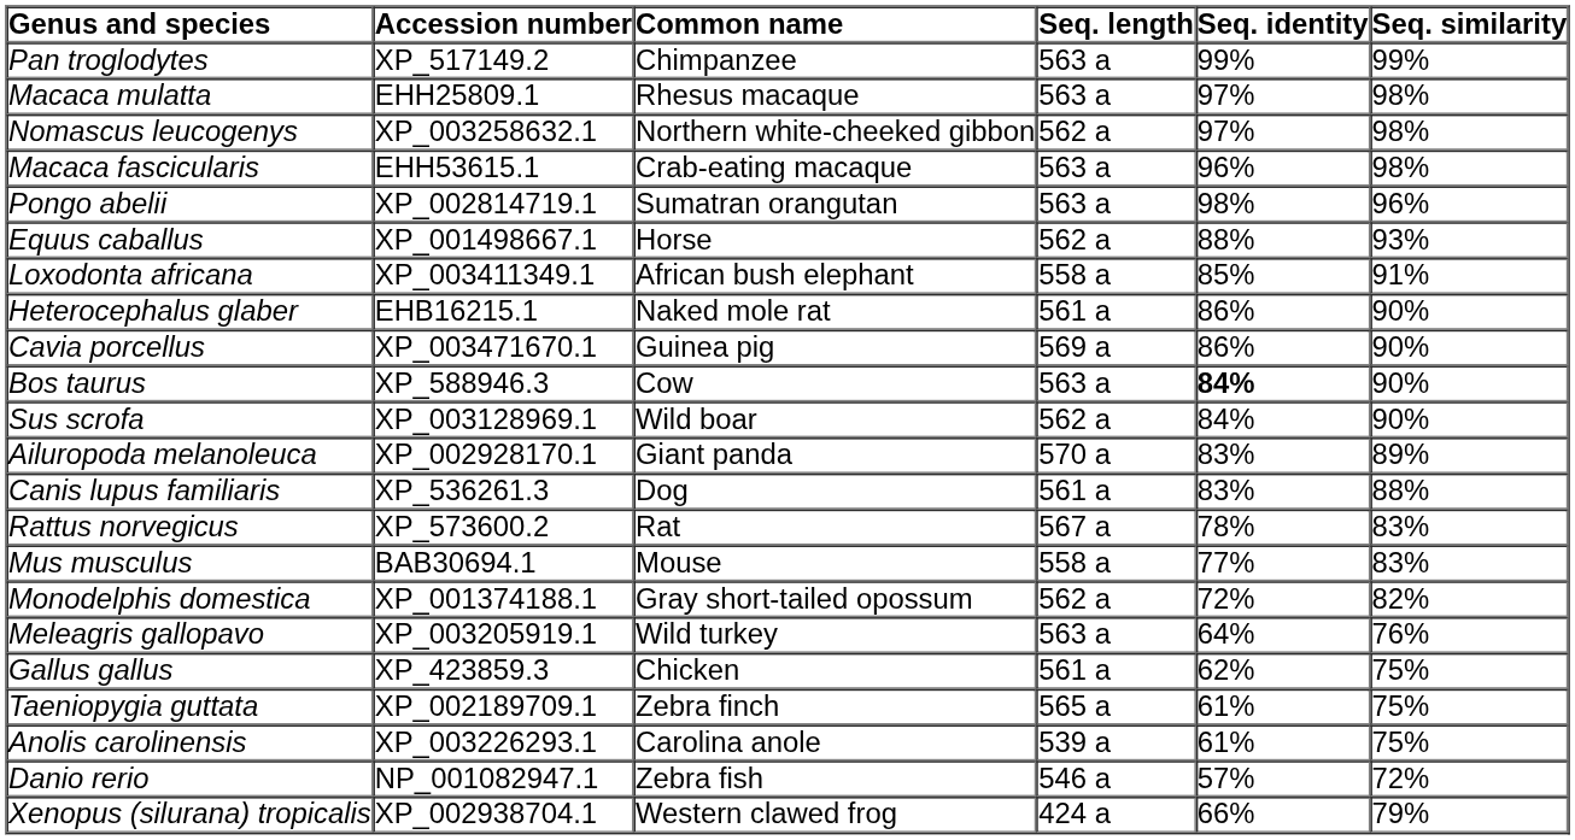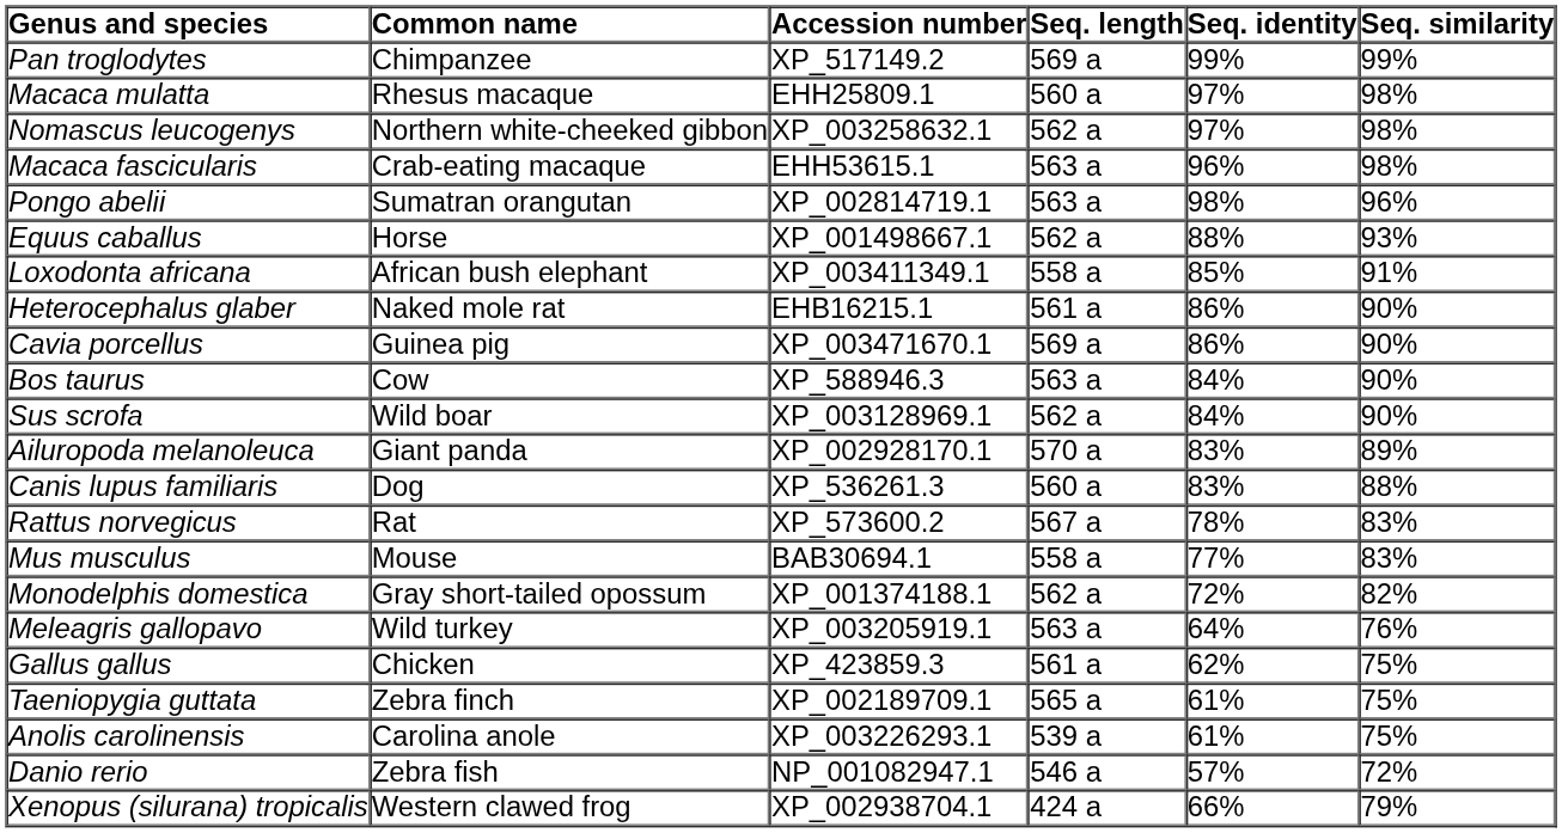 <table border="1" cellspacing="0" cellpadding="0">
 <tr>
 <td nowrap="" valign="top"><strong>Genus and species</strong></td>
+<td nowrap="" valign="top"><strong>Common name</strong></td>
 <td nowrap="" valign="top"><strong>Accession number</strong></td>
-<td nowrap="" valign="top"><strong>Common name</strong></td>
 <td nowrap="" valign="top"><strong>Seq. length</strong></td>
 <td nowrap="" valign="top"><strong>Seq. identity</strong></td>
 <td nowrap="" valign="top"><strong>Seq. similarity</strong></td>
 </tr>
 <tr>
 <td nowrap="" valign="top"><em>Pan troglodytes</em></td>
+<td nowrap="" valign="top">Chimpanzee</td>
 <td nowrap="" valign="top">XP_517149.2</td>
-<td nowrap="" valign="top">Chimpanzee</td>
-<td nowrap="" valign="top">563 a</td>
+<td nowrap="" valign="top">569 a</td>
 <td nowrap="" valign="top">99%</td>
 <td nowrap="" valign="top">99%</td>
 </tr>
 <tr>
 <td nowrap="" valign="top"><em>Macaca mulatta</em></td>
+<td nowrap="" valign="top">Rhesus macaque</td>
 <td nowrap="" valign="top">EHH25809.1</td>
-<td nowrap="" valign="top">Rhesus macaque</td>
-<td nowrap="" valign="top">563 a</td>
+<td nowrap="" valign="top">560 a</td>
 <td nowrap="" valign="top">97%</td>
 <td nowrap="" valign="top">98%</td>
 </tr>
 <tr>
 <td nowrap="" valign="top"><em>Nomascus leucogenys</em></td>
+<td nowrap="" valign="top">Northern white-cheeked gibbon</td>
 <td nowrap="" valign="top">XP_003258632.1</td>
-<td nowrap="" valign="top">Northern white-cheeked gibbon</td>
 <td nowrap="" valign="top">562 a</td>
 <td nowrap="" valign="top">97%</td>
 <td nowrap="" valign="top">98%</td>
 </tr>
 <tr>
 <td nowrap="" valign="top"><em>Macaca fascicularis</em></td>
+<td nowrap="" valign="top">Crab-eating macaque</td>
 <td nowrap="" valign="top">EHH53615.1</td>
-<td nowrap="" valign="top">Crab-eating macaque</td>
 <td nowrap="" valign="top">563 a</td>
 <td nowrap="" valign="top">96%</td>
 <td nowrap="" valign="top">98%</td>
 </tr>
 <tr>
 <td nowrap="" valign="top"><em>Pongo abelii</em></td>
+<td nowrap="" valign="top">Sumatran orangutan</td>
 <td nowrap="" valign="top">XP_002814719.1</td>
-<td nowrap="" valign="top">Sumatran orangutan</td>
 <td nowrap="" valign="top">563 a</td>
 <td nowrap="" valign="top">98%</td>
 <td nowrap="" valign="top">96%</td>
 </tr>
 <tr>
 <td nowrap="" valign="top"><em>Equus caballus</em></td>
+<td nowrap="" valign="top">Horse</td>
 <td nowrap="" valign="top">XP_001498667.1</td>
-<td nowrap="" valign="top">Horse</td>
 <td nowrap="" valign="top">562 a</td>
 <td nowrap="" valign="top">88%</td>
 <td nowrap="" valign="top">93%</td>
 </tr>
 <tr>
 <td nowrap="" valign="top"><em>Loxodonta africana</em></td>
+<td nowrap="" valign="top">African bush elephant</td>
 <td nowrap="" valign="top">XP_003411349.1</td>
-<td nowrap="" valign="top">African bush elephant</td>
 <td nowrap="" valign="top">558 a</td>
 <td nowrap="" valign="top">85%</td>
 <td nowrap="" valign="top">91%</td>
 </tr>
 <tr>
 <td nowrap="" valign="top"><em>Heterocephalus glaber</em></td>
+<td nowrap="" valign="top">Naked mole rat</td>
 <td nowrap="" valign="top">EHB16215.1</td>
-<td nowrap="" valign="top">Naked mole rat</td>
 <td nowrap="" valign="top">561 a</td>
 <td nowrap="" valign="top">86%</td>
 <td nowrap="" valign="top">90%</td>
 </tr>
 <tr>
 <td nowrap="" valign="top"><em>Cavia porcellus</em></td>
+<td nowrap="" valign="top">Guinea pig</td>
 <td nowrap="" valign="top">XP_003471670.1</td>
-<td nowrap="" valign="top">Guinea pig</td>
 <td nowrap="" valign="top">569 a</td>
 <td nowrap="" valign="top">86%</td>
 <td nowrap="" valign="top">90%</td>
 </tr>
 <tr>
 <td nowrap="" valign="top"><em>Bos taurus </em></td>
+<td nowrap="" valign="top">Cow</td>
 <td nowrap="" valign="top">XP_588946.3</td>
-<td nowrap="" valign="top">Cow</td>
 <td nowrap="" valign="top">563 a</td>
-<td nowrap="" valign="top"><strong>84%</strong></td>
+<td nowrap="" valign="top">84%</td>
 <td nowrap="" valign="top">90%</td>
 </tr>
 <tr>
 <td nowrap="" valign="top"><em>Sus scrofa </em></td>
+<td nowrap="" valign="top">Wild boar</td>
 <td nowrap="" valign="top">XP_003128969.1</td>
-<td nowrap="" valign="top">Wild boar</td>
 <td nowrap="" valign="top">562 a</td>
 <td nowrap="" valign="top">84%</td>
 <td nowrap="" valign="top">90%</td>
 </tr>
 <tr>
 <td nowrap="" valign="top"><em>Ailuropoda melanoleuca</em></td>
+<td nowrap="" valign="top">Giant panda</td>
 <td nowrap="" valign="top">XP_002928170.1</td>
-<td nowrap="" valign="top">Giant panda</td>
 <td nowrap="" valign="top">570 a</td>
 <td nowrap="" valign="top">83%</td>
 <td nowrap="" valign="top">89%</td>
 </tr>
 <tr>
 <td nowrap="" valign="top"><em>Canis lupus familiaris</em></td>
+<td nowrap="" valign="top">Dog</td>
 <td nowrap="" valign="top">XP_536261.3</td>
-<td nowrap="" valign="top">Dog</td>
-<td nowrap="" valign="top">561 a</td>
+<td nowrap="" valign="top">560 a</td>
 <td nowrap="" valign="top">83%</td>
 <td nowrap="" valign="top">88%</td>
 </tr>
 <tr>
 <td nowrap="" valign="top"><em>Rattus norvegicus</em></td>
+<td nowrap="" valign="top">Rat</td>
 <td nowrap="" valign="top">XP_573600.2</td>
-<td nowrap="" valign="top">Rat</td>
 <td nowrap="" valign="top">567 a</td>
 <td nowrap="" valign="top">78%</td>
 <td nowrap="" valign="top">83%</td>
 </tr>
 <tr>
 <td nowrap="" valign="top"><em>Mus musculus</em></td>
+<td nowrap="" valign="top">Mouse</td>
 <td nowrap="" valign="top">BAB30694.1</td>
-<td nowrap="" valign="top">Mouse</td>
 <td nowrap="" valign="top">558 a</td>
 <td nowrap="" valign="top">77%</td>
 <td nowrap="" valign="top">83%</td>
 </tr>
 <tr>
 <td nowrap="" valign="top"><em>Monodelphis domestica</em></td>
+<td nowrap="" valign="top">Gray short-tailed opossum</td>
 <td nowrap="" valign="top">XP_001374188.1</td>
-<td nowrap="" valign="top">Gray short-tailed opossum</td>
 <td nowrap="" valign="top">562 a</td>
 <td nowrap="" valign="top">72%</td>
 <td nowrap="" valign="top">82%</td>
 </tr>
 <tr>
 <td nowrap="" valign="top"><em>Meleagris gallopavo</em></td>
+<td nowrap="" valign="top">Wild turkey</td>
 <td nowrap="" valign="top">XP_003205919.1</td>
-<td nowrap="" valign="top">Wild turkey</td>
 <td nowrap="" valign="top">563 a</td>
 <td nowrap="" valign="top">64%</td>
 <td nowrap="" valign="top">76%</td>
 </tr>
 <tr>
 <td nowrap="" valign="top"><em>Gallus gallus</em></td>
+<td nowrap="" valign="top">Chicken</td>
 <td nowrap="" valign="top">XP_423859.3</td>
-<td nowrap="" valign="top">Chicken</td>
 <td nowrap="" valign="top">561 a</td>
 <td nowrap="" valign="top">62%</td>
 <td nowrap="" valign="top">75%</td>
 </tr>
 <tr>
 <td nowrap="" valign="top"><em>Taeniopygia guttata</em></td>
+<td nowrap="" valign="top">Zebra finch</td>
 <td nowrap="" valign="top">XP_002189709.1</td>
-<td nowrap="" valign="top">Zebra finch</td>
 <td nowrap="" valign="top">565 a</td>
 <td nowrap="" valign="top">61%</td>
 <td nowrap="" valign="top">75%</td>
 </tr>
 <tr>
 <td nowrap="" valign="top"><em>Anolis carolinensis</em></td>
+<td nowrap="" valign="top">Carolina anole</td>
 <td nowrap="" valign="top">XP_003226293.1</td>
-<td nowrap="" valign="top">Carolina anole</td>
 <td nowrap="" valign="top">539 a</td>
 <td nowrap="" valign="top">61%</td>
 <td nowrap="" valign="top">75%</td>
 </tr>
 <tr>
 <td nowrap="" valign="top"><em>Danio rerio</em></td>
+<td nowrap="" valign="top">Zebra fish</td>
 <td nowrap="" valign="top">NP_001082947.1</td>
-<td nowrap="" valign="top">Zebra fish</td>
 <td nowrap="" valign="top">546 a</td>
 <td nowrap="" valign="top">57%</td>
 <td nowrap="" valign="top">72%</td>
 </tr>
 <tr>
 <td nowrap="" valign="top"><em>Xenopus (silurana) tropicalis</em></td>
+<td nowrap="" valign="top">Western clawed frog</td>
 <td nowrap="" valign="top">XP_002938704.1</td>
-<td nowrap="" valign="top">Western clawed frog</td>
 <td nowrap="" valign="top">424 a</td>
 <td nowrap="" valign="top">66%</td>
 <td nowrap="" valign="top">79%</td>
 </tr>
 </table>
